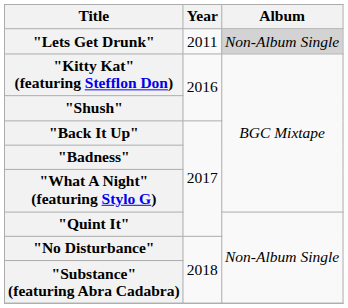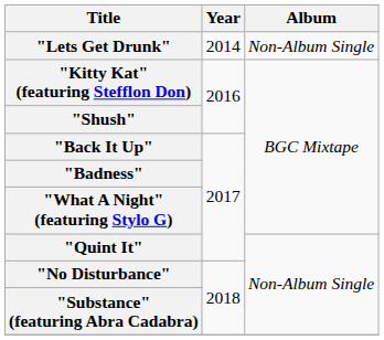 <table class="wikitable plainrowheaders" style="text-align:center;">
 <tr>
 <th>Title</th>
 <th>Year</th>
 <th>Album</th>
 </tr>
 <tr>
 <th scope="row">"Lets Get Drunk"</th>
-<td>2011</td>
-<td rowspan="1" style="background: lightgrey;"><em>Non-Album Single</em></td>
+<td>2014</td>
+<td rowspan="1"><em>Non-Album Single</em></td>
 </tr>
 <tr>
 <th scope="row">"Kitty Kat"<br><span>(featuring <a href='#'>Stefflon Don</a>)</span></th>
 <td rowspan="2">2016</td>
 <td rowspan="5"><em>BGC Mixtape</em></td>
 </tr>
 <tr>
 <th scope="row">"Shush"</th>
 </tr>
 <tr>
 <th scope="row">"Back It Up"</th>
 <td rowspan="4">2017</td>
 </tr>
 <tr>
 <th scope="row">"Badness"</th>
 </tr>
 <tr>
 <th scope="row">"What A Night"<br><span>(featuring <a href='#'>Stylo G</a>)</span></th>
 </tr>
 <tr>
 <th scope="row">"Quint It"</th>
 <td rowspan="3"><em>Non-Album Single</em></td>
 </tr>
 <tr>
 <th scope="row">"No Disturbance"</th>
 <td rowspan="2">2018</td>
 </tr>
 <tr>
 <th scope="row">"Substance"<br><span>(featuring Abra Cadabra)</span></th>
 </tr>
 <tr>
 </tr>
 </table>
